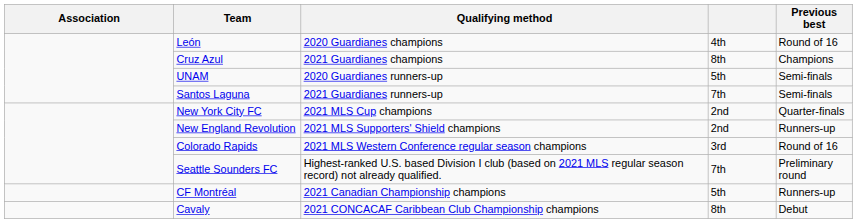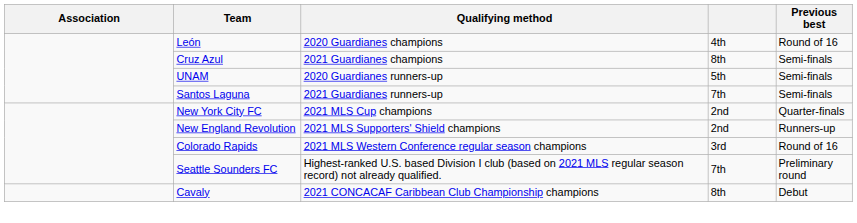 <table class="wikitable" style="table-layout:fixed;">
 <tr>
 <th width=20%>Association</th>
 <th width=15%>Team</th>
 <th width=48%>Qualifying method</th>
 <th width=8%> </th>
 <th width=14%>Previous best </th>
 </tr>
 <tr>
 <td rowspan=4> </td>
 <td><a href='#'>León</a></td>
 <td><a href='#'>2020 Guardianes</a> champions</td>
 <td>4th </td>
 <td>Round of 16 </td>
 </tr>
 <tr>
 <td><a href='#'>Cruz Azul</a></td>
 <td><a href='#'>2021 Guardianes</a> champions</td>
 <td>8th </td>
-<td>Champions </td>
+<td>Semi-finals </td>
 </tr>
 <tr>
 <td><a href='#'>UNAM</a></td>
 <td><a href='#'>2020 Guardianes</a> runners-up</td>
 <td>5th </td>
 <td>Semi-finals </td>
 </tr>
 <tr>
 <td><a href='#'>Santos Laguna</a></td>
 <td><a href='#'>2021 Guardianes</a> runners-up</td>
 <td>7th </td>
 <td>Semi-finals </td>
 </tr>
 <tr>
 <td rowspan=4> </td>
 <td><a href='#'>New York City FC</a></td>
 <td><a href='#'>2021 MLS Cup</a> champions</td>
 <td>2nd </td>
 <td>Quarter-finals </td>
 </tr>
 <tr>
 <td><a href='#'>New England Revolution</a></td>
 <td><a href='#'>2021 MLS Supporters' Shield</a> champions</td>
 <td>2nd </td>
 <td>Runners-up </td>
 </tr>
 <tr>
 <td><a href='#'>Colorado Rapids</a></td>
 <td><a href='#'>2021 MLS Western Conference regular season</a> champions</td>
 <td>3rd </td>
 <td>Round of 16 </td>
 </tr>
 <tr>
 <td><a href='#'>Seattle Sounders FC</a></td>
 <td>Highest-ranked U.S. based Division I club (based on <a href='#'>2021 MLS</a> regular season record) not already qualified.</td>
 <td>7th </td>
 <td>Preliminary round </td>
 </tr>
 <tr>
 <td> </td>
-<td><a href='#'>CF Montréal</a></td>
-<td><a href='#'>2021 Canadian Championship</a> champions</td>
-<td>5th </td>
-<td>Runners-up </td>
-</tr>
-<tr>
-<td> </td>
 <td><a href='#'>Cavaly</a></td>
 <td><a href='#'>2021 CONCACAF Caribbean Club Championship</a> champions</td>
 <td>8th </td>
 <td>Debut</td>
 </tr>
 </table>
